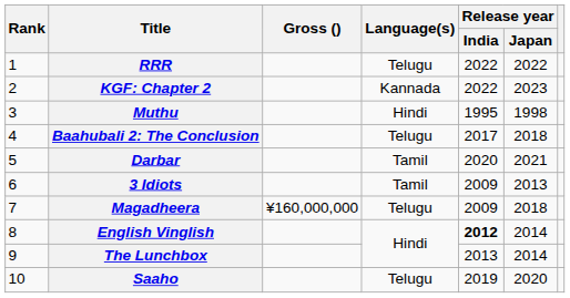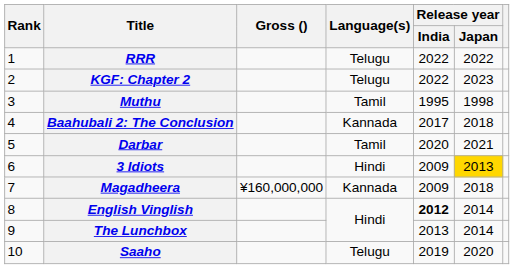 <table class="wikitable sortable plainrowheaders" style="margin:auto; margin:auto;">
 <tr>
 <th rowspan="2">Rank</th>
 <th rowspan="2">Title</th>
 <th rowspan="2">Gross ()</th>
 <th rowspan="2">Language(s)</th>
 <th colspan="2">Release year</th>
 <th rowspan="2" class="unsortable"></th>
 </tr>
 <tr>
 <th>India</th>
 <th>Japan</th>
 </tr>
 <tr>
 <td>1</td>
 <th scope="row"><em><a href='#'>RRR</a></em></th>
 <td style="text-align:right"></td>
 <td style="text-align:center;">Telugu</td>
 <td style="text-align:center;">2022</td>
 <td style="text-align:center;">2022</td>
 <td style="text-align:center;"></td>
 </tr>
 <tr>
 <td>2</td>
 <th scope="row"><em><a href='#'>KGF: Chapter 2</a></em></th>
 <td style="text-align:right"></td>
-<td style="text-align:center;">Kannada</td>
+<td style="text-align:center;">Telugu</td>
 <td style="text-align:center;">2022</td>
 <td style="text-align:center;">2023</td>
 <td style="text-align:center;"></td>
 </tr>
 <tr>
 <td>3</td>
 <th scope="row"><em><a href='#'>Muthu</a></em></th>
 <td style="text-align:right"></td>
-<td style="text-align:center;">Hindi</td>
+<td style="text-align:center;">Tamil</td>
 <td style="text-align:center;">1995</td>
 <td style="text-align:center;">1998</td>
 <td style="text-align:center;"></td>
 </tr>
 <tr>
 <td>4</td>
 <th scope="row"><em><a href='#'>Baahubali 2: The Conclusion</a></em></th>
 <td style="text-align:right"></td>
-<td style="text-align:center;">Telugu</td>
+<td style="text-align:center;">Kannada</td>
 <td style="text-align:center;">2017</td>
 <td style="text-align:center;">2018</td>
 <td style="text-align:center;"></td>
 </tr>
 <tr>
 <td>5</td>
 <th scope="row"><em><a href='#'>Darbar</a></em></th>
 <td style="text-align:right"></td>
 <td style="text-align:center;">Tamil</td>
 <td style="text-align:center;">2020</td>
 <td style="text-align:center;">2021</td>
 <td style="text-align:center;"></td>
 </tr>
 <tr>
 <td>6</td>
 <th scope="row"><em><a href='#'>3 Idiots</a></em></th>
 <td style="text-align:right"></td>
-<td style="text-align:center;">Tamil</td>
+<td style="text-align:center;">Hindi</td>
 <td style="text-align:center;">2009</td>
-<td style="text-align:center;">2013</td>
+<td style="background: gold; text-align:center;">2013</td>
 <td style="text-align:center;"></td>
 </tr>
 <tr>
 <td>7</td>
 <th scope="row"><em><a href='#'>Magadheera</a></em></th>
 <td style="text-align:right">¥160,000,000</td>
-<td style="text-align:center;">Telugu</td>
+<td style="text-align:center;">Kannada</td>
 <td style="text-align:center;">2009</td>
 <td style="text-align:center;">2018</td>
 <td style="text-align:center;"></td>
 </tr>
 <tr>
 <td>8</td>
 <th scope="row"><em><a href='#'>English Vinglish</a></em></th>
 <td style="text-align:right"></td>
 <td rowspan="2" style="text-align:center;">Hindi</td>
 <td style="text-align:center;"><strong>2012</strong></td>
 <td style="text-align:center;">2014</td>
 <td style="text-align:center;"></td>
 </tr>
 <tr>
 <td>9</td>
 <th scope="row"><em><a href='#'>The Lunchbox</a></em></th>
 <td style="text-align:right"></td>
 <td style="text-align:center;">2013</td>
 <td style="text-align:center;">2014</td>
 <td style="text-align:center;"></td>
 </tr>
 <tr>
 <td>10</td>
 <th scope="row"><em><a href='#'>Saaho</a></em></th>
 <td style="text-align:right"></td>
 <td style="text-align:center;">Telugu</td>
 <td style="text-align:center;">2019</td>
 <td style="text-align:center;">2020</td>
 <td style="text-align:center;"></td>
 </tr>
 </table>
